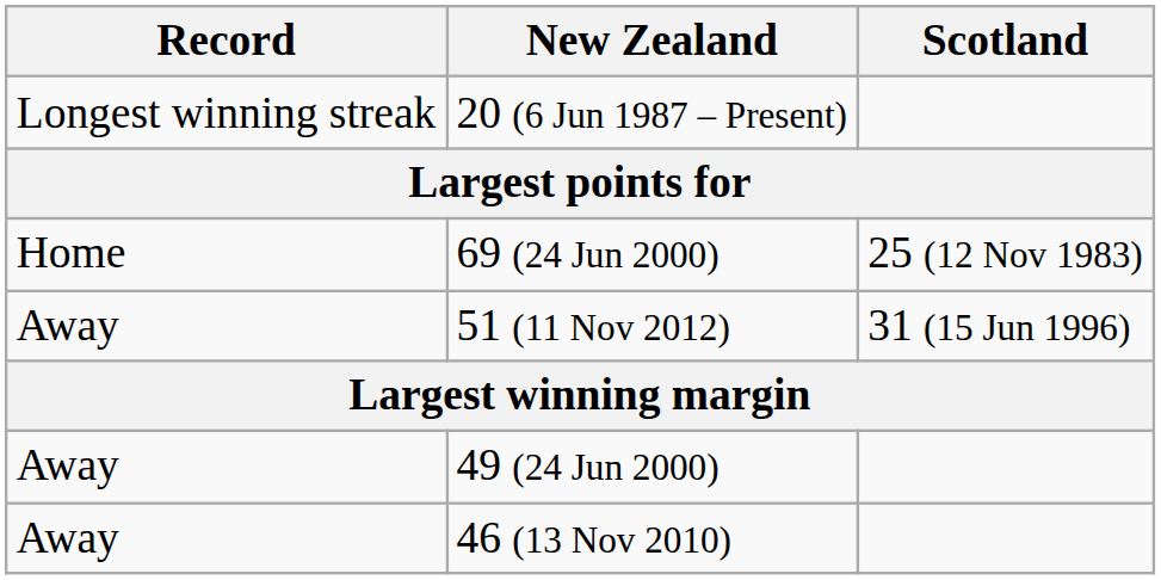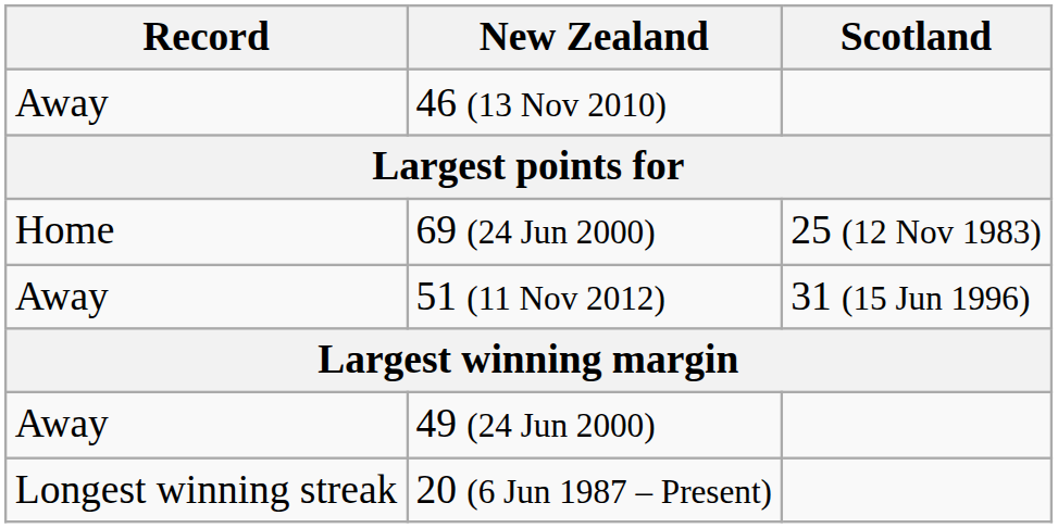 <table class="wikitable">
 <tr>
 <th>Record</th>
 <th>New Zealand</th>
 <th>Scotland</th>
 </tr>
 <tr>
-<td>Longest winning streak</td>
-<td>20 <small>(6 Jun 1987 – Present)</small></td>
+<td>Away</td>
+<td>46 <small>(13 Nov 2010)</small></td>
 <td></td>
 </tr>
 <tr>
 <th colspan=3 align=center>Largest points for</th>
 </tr>
 <tr>
 <td>Home</td>
 <td>69 <small>(24 Jun 2000)</small></td>
 <td>25 <small>(12 Nov 1983)</small></td>
 </tr>
 <tr>
 <td>Away</td>
 <td>51 <small>(11 Nov 2012)</small></td>
 <td>31 <small>(15 Jun 1996)</small></td>
 </tr>
 <tr>
 <th colspan=3 align=center>Largest winning margin</th>
 </tr>
 <tr>
 <td>Away</td>
 <td>49 <small>(24 Jun 2000)</small></td>
 <td></td>
 </tr>
 <tr>
-<td>Away</td>
-<td>46 <small>(13 Nov 2010)</small></td>
+<td>Longest winning streak</td>
+<td>20 <small>(6 Jun 1987 – Present)</small></td>
 <td></td>
 </tr>
 </table>
